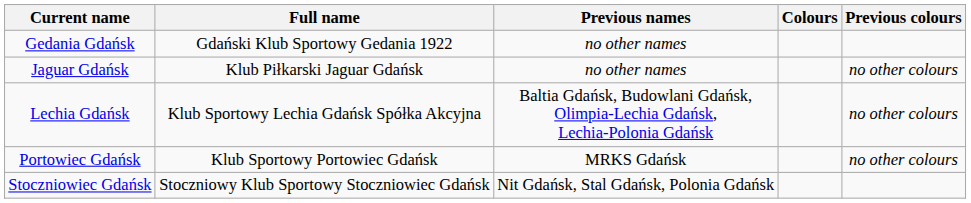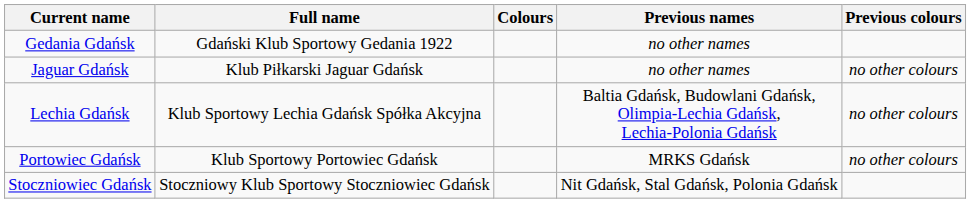 <table class="wikitable" style="text-align: center">
 <tr>
 <th>Current name</th>
 <th>Full name</th>
+<th>Colours</th>
 <th>Previous names</th>
-<th>Colours</th>
 <th>Previous colours</th>
 </tr>
 <tr>
 <td><a href='#'>Gedania Gdańsk</a></td>
 <td>Gdański Klub Sportowy Gedania 1922</td>
+<td></td>
 <td><em>no other names</em></td>
-<td></td>
 <td></td>
 </tr>
 <tr>
 <td><a href='#'>Jaguar Gdańsk</a></td>
 <td>Klub Piłkarski Jaguar Gdańsk</td>
+<td></td>
 <td><em>no other names</em></td>
-<td></td>
 <td><em>no other colours</em></td>
 </tr>
 <tr>
 <td><a href='#'>Lechia Gdańsk</a></td>
 <td>Klub Sportowy Lechia Gdańsk Spółka Akcyjna</td>
+<td></td>
 <td>Baltia Gdańsk, Budowlani Gdańsk,<br> <a href='#'>Olimpia-Lechia Gdańsk</a>,<br><a href='#'>Lechia-Polonia Gdańsk</a></td>
-<td></td>
 <td><em>no other colours</em></td>
 </tr>
 <tr>
 <td><a href='#'>Portowiec Gdańsk</a></td>
 <td>Klub Sportowy Portowiec Gdańsk</td>
+<td></td>
 <td>MRKS Gdańsk</td>
-<td></td>
 <td><em>no other colours</em></td>
 </tr>
 <tr>
 <td><a href='#'>Stoczniowiec Gdańsk</a></td>
 <td>Stoczniowy Klub Sportowy Stoczniowiec Gdańsk</td>
+<td></td>
 <td>Nit Gdańsk, Stal Gdańsk, Polonia Gdańsk</td>
-<td></td>
 <td></td>
 </tr>
 </table>
